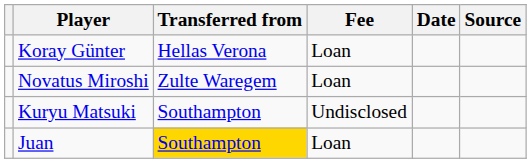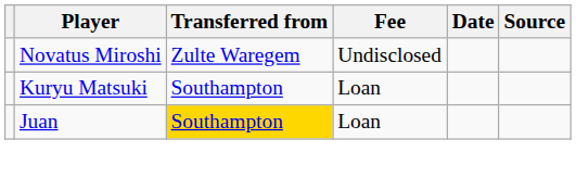 <table class="wikitable plainrowheaders sortable">
 <tr>
 <th></th>
 <th scope="col">Player</th>
 <th>Transferred from</th>
 <th style="width: 80px;">Fee</th>
 <th scope="col">Date</th>
 <th scope="col">Source</th>
 </tr>
 <tr>
 <td align="center"></td>
-<td> <a href='#'>Koray Günter</a></td>
-<td> <a href='#'>Hellas Verona</a></td>
-<td>Loan</td>
-<td></td>
-<td></td>
-</tr>
-<tr>
-<td align="center"></td>
 <td> <a href='#'>Novatus Miroshi</a></td>
 <td> <a href='#'>Zulte Waregem</a></td>
-<td>Loan</td>
+<td>Undisclosed</td>
 <td></td>
 <td></td>
 </tr>
 <tr>
 <td align="center"></td>
 <td> <a href='#'>Kuryu Matsuki</a></td>
 <td> <a href='#'>Southampton</a></td>
-<td>Undisclosed</td>
+<td>Loan</td>
 <td></td>
 <td></td>
 </tr>
 <tr>
 <td align="center"></td>
 <td> <a href='#'>Juan</a></td>
 <td style="background: gold;"> <a href='#'>Southampton</a></td>
 <td>Loan</td>
 <td></td>
 <td></td>
 </tr>
 </table>
